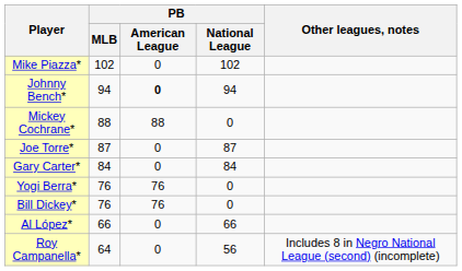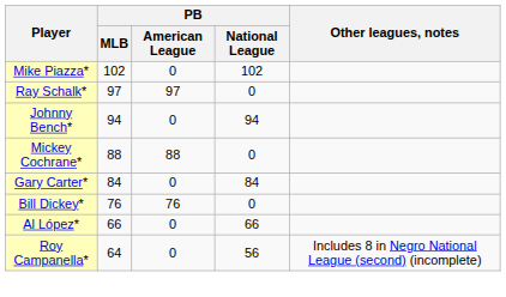 <table class="wikitable sortable" style="text-align:center">
 <tr style="white-space:nowrap;">
 <th rowspan=2 scope="col">Player</th>
 <th colspan=3>PB</th>
 <th rowspan=2>Other leagues, notes</th>
 </tr>
 <tr>
 <th>MLB</th>
 <th>American League</th>
 <th>National League</th>
 </tr>
 <tr>
 <td style="background:#ffffbb;"><a href='#'>Mike Piazza</a>*</td>
 <td>102</td>
 <td>0</td>
 <td>102</td>
 <td></td>
 </tr>
 <tr>
+<td style="background:#ffffbb;"><a href='#'>Ray Schalk</a>*</td>
+<td>97</td>
+<td>97</td>
+<td>0</td>
+<td></td>
+</tr>
+<tr>
 <td style="background:#ffffbb;"><a href='#'>Johnny Bench</a>*</td>
 <td>94</td>
-<td><strong>0</strong></td>
+<td>0</td>
 <td>94</td>
 <td></td>
 </tr>
 <tr>
 <td style="background:#ffffbb;"><a href='#'>Mickey Cochrane</a>*</td>
 <td>88</td>
 <td>88</td>
 <td>0</td>
 <td></td>
 </tr>
 <tr>
-<td style="background:#ffffbb;"><a href='#'>Joe Torre</a>*</td>
-<td>87</td>
-<td>0</td>
-<td>87</td>
-<td></td>
-</tr>
-<tr>
 <td style="background:#ffffbb;"><a href='#'>Gary Carter</a>*</td>
 <td>84</td>
 <td>0</td>
 <td>84</td>
-<td></td>
-</tr>
-<tr>
-<td style="background:#ffffbb;"><a href='#'>Yogi Berra</a>*</td>
-<td>76</td>
-<td>76</td>
-<td>0</td>
 <td></td>
 </tr>
 <tr>
 <td style="background:#ffffbb;"><a href='#'>Bill Dickey</a>*</td>
 <td>76</td>
 <td>76</td>
 <td>0</td>
 <td></td>
 </tr>
 <tr>
 <td style="background:#ffffbb;"><a href='#'>Al López</a>*</td>
 <td>66</td>
 <td>0</td>
 <td>66</td>
 <td></td>
 </tr>
 <tr>
 <td style="background:#ffffbb;"><a href='#'>Roy Campanella</a>*</td>
 <td>64</td>
 <td>0</td>
 <td>56</td>
 <td>Includes 8 in <a href='#'>Negro National League (second)</a> (incomplete)</td>
 </tr>
 </table>
